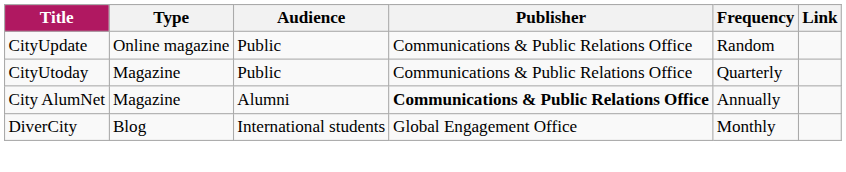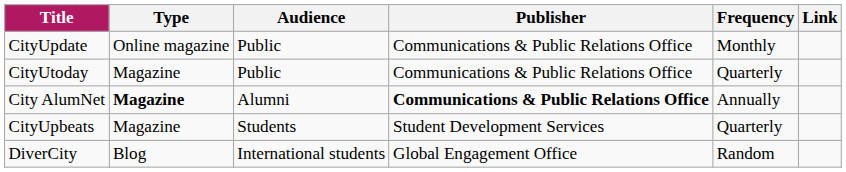 <table class="wikitable">
 <tr>
 <th style="background:#B01861;color:white">Title</th>
 <th>Type</th>
 <th>Audience</th>
 <th>Publisher</th>
 <th>Frequency</th>
 <th>Link</th>
 </tr>
 <tr>
 <td>CityUpdate</td>
 <td>Online magazine</td>
 <td>Public</td>
 <td>Communications & Public Relations Office</td>
-<td>Random</td>
+<td>Monthly</td>
 <td></td>
 </tr>
 <tr>
 <td>CityUtoday</td>
 <td>Magazine</td>
 <td>Public</td>
 <td>Communications & Public Relations Office</td>
 <td>Quarterly</td>
 <td></td>
 </tr>
 <tr>
 <td>City AlumNet</td>
-<td>Magazine</td>
+<td><strong>Magazine</strong></td>
 <td>Alumni</td>
 <td><strong>Communications & Public Relations Office</strong></td>
 <td>Annually</td>
+<td></td>
+</tr>
+<tr>
+<td>CityUpbeats</td>
+<td>Magazine</td>
+<td>Students</td>
+<td>Student Development Services</td>
+<td>Quarterly</td>
 <td></td>
 </tr>
 <tr>
 <td>DiverCity</td>
 <td>Blog</td>
 <td>International students</td>
 <td>Global Engagement Office</td>
-<td>Monthly</td>
+<td>Random</td>
 <td></td>
 </tr>
 </table>
